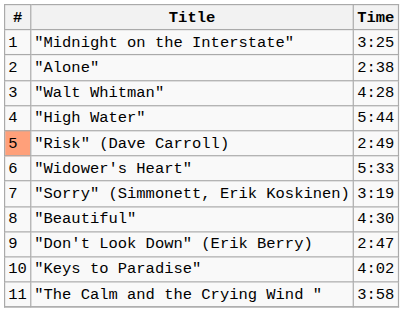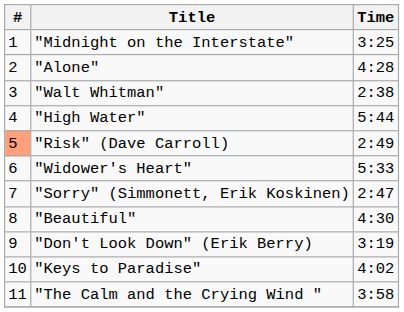 <table class="wikitable">
 <tr>
 <th align="center">#</th>
 <th align="center">Title</th>
 <th align="center">Time</th>
 </tr>
 <tr>
 <td>1</td>
 <td>"Midnight on the Interstate"</td>
 <td>3:25</td>
 </tr>
 <tr>
 <td>2</td>
 <td>"Alone"</td>
-<td>2:38</td>
+<td>4:28</td>
 </tr>
 <tr>
 <td>3</td>
 <td>"Walt Whitman"</td>
-<td>4:28</td>
+<td>2:38</td>
 </tr>
 <tr>
 <td>4</td>
 <td>"High Water"</td>
 <td>5:44</td>
 </tr>
 <tr>
 <td style="background: lightsalmon;">5</td>
 <td>"Risk" (Dave Carroll)</td>
 <td>2:49</td>
 </tr>
 <tr>
 <td>6</td>
 <td>"Widower's Heart"</td>
 <td>5:33</td>
 </tr>
 <tr>
 <td>7</td>
 <td>"Sorry" (Simmonett, Erik Koskinen)</td>
-<td>3:19</td>
+<td>2:47</td>
 </tr>
 <tr>
 <td>8</td>
 <td>"Beautiful"</td>
 <td>4:30</td>
 </tr>
 <tr>
 <td>9</td>
 <td>"Don't Look Down" (Erik Berry)</td>
-<td>2:47</td>
+<td>3:19</td>
 </tr>
 <tr>
 <td>10</td>
 <td>"Keys to Paradise"</td>
 <td>4:02</td>
 </tr>
 <tr>
 <td>11</td>
 <td>"The Calm and the Crying Wind "</td>
 <td>3:58</td>
 </tr>
 <tr>
 </tr>
 </table>
